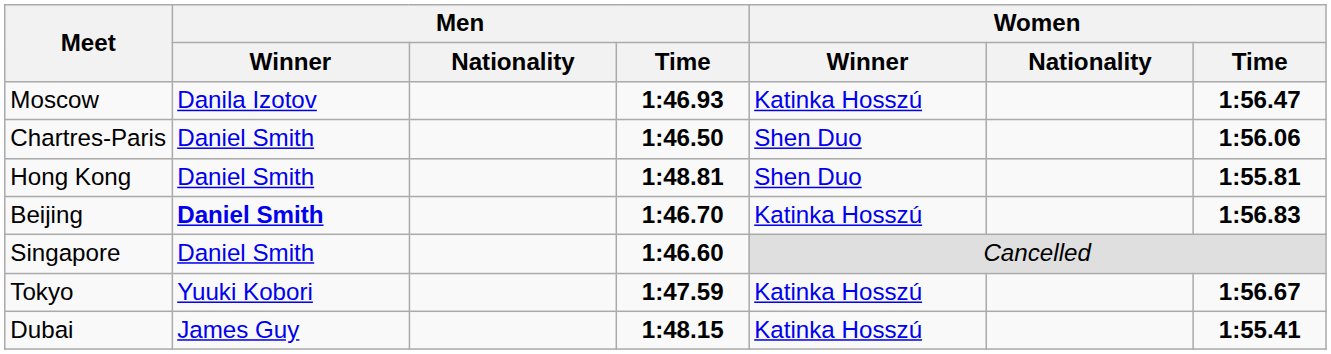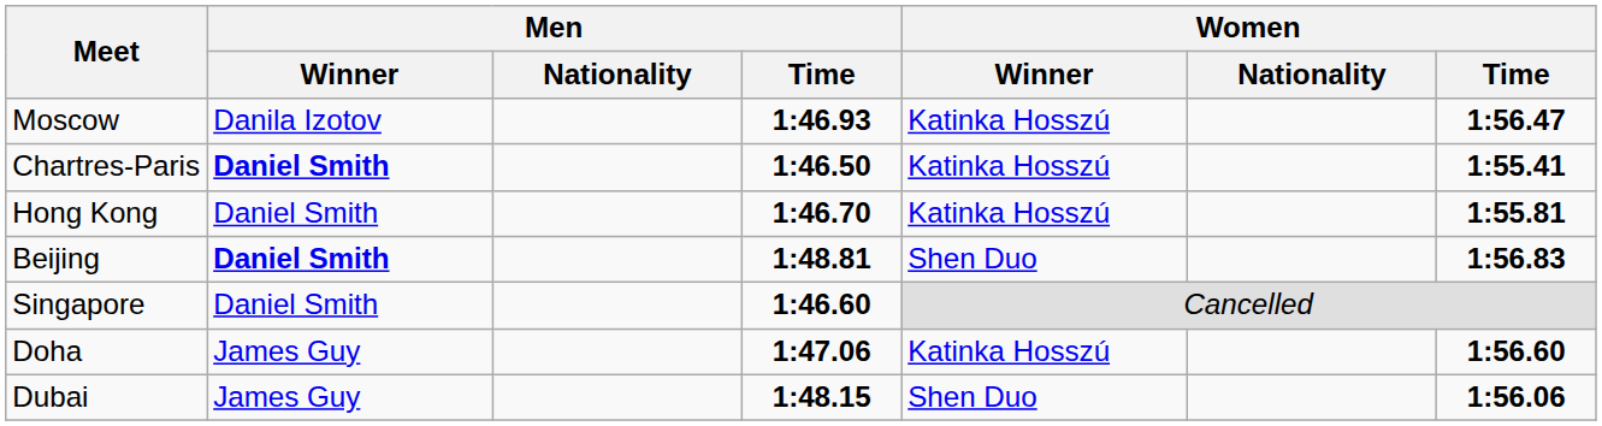 <table class="wikitable">
 <tr>
 <th rowspan="2">Meet</th>
 <th colspan="3">Men</th>
 <th colspan="3">Women</th>
 </tr>
 <tr>
 <th width=150>Winner</th>
 <th width=130>Nationality</th>
 <th width=80>Time</th>
 <th width=150>Winner</th>
 <th width=130>Nationality</th>
 <th width=80>Time</th>
 </tr>
 <tr>
 <td>Moscow</td>
 <td><a href='#'>Danila Izotov</a></td>
 <td></td>
 <td align=center><strong>1:46.93</strong></td>
 <td><a href='#'>Katinka Hosszú</a></td>
 <td></td>
 <td align=center><strong>1:56.47</strong></td>
 </tr>
 <tr>
 <td>Chartres-Paris</td>
-<td><a href='#'>Daniel Smith</a></td>
+<td><strong><a href='#'>Daniel Smith</a></strong></td>
 <td></td>
 <td align=center><strong>1:46.50</strong></td>
-<td><a href='#'>Shen Duo</a></td>
+<td><a href='#'>Katinka Hosszú</a></td>
 <td></td>
-<td align=center><strong>1:56.06</strong></td>
+<td align=center><strong>1:55.41</strong></td>
 </tr>
 <tr>
 <td>Hong Kong</td>
 <td><a href='#'>Daniel Smith</a></td>
 <td></td>
-<td align=center><strong>1:48.81</strong></td>
-<td><a href='#'>Shen Duo</a></td>
+<td align=center><strong>1:46.70</strong></td>
+<td><a href='#'>Katinka Hosszú</a></td>
 <td></td>
 <td align=center><strong>1:55.81</strong></td>
 </tr>
 <tr>
 <td>Beijing</td>
 <td><strong><a href='#'>Daniel Smith</a></strong></td>
 <td></td>
-<td align=center><strong>1:46.70</strong></td>
-<td><a href='#'>Katinka Hosszú</a></td>
+<td align=center><strong>1:48.81</strong></td>
+<td><a href='#'>Shen Duo</a></td>
 <td></td>
 <td align=center><strong>1:56.83</strong></td>
 </tr>
 <tr>
 <td>Singapore</td>
 <td><a href='#'>Daniel Smith</a></td>
 <td></td>
 <td align=center><strong>1:46.60</strong></td>
 <td colspan=3 align=center style="background:#dfdfdf"><em>Cancelled</em></td>
 </tr>
 <tr>
-<td>Tokyo</td>
-<td><a href='#'>Yuuki Kobori</a></td>
+<td>Doha</td>
+<td><a href='#'>James Guy</a></td>
 <td></td>
-<td align=center><strong>1:47.59</strong></td>
+<td align=center><strong>1:47.06</strong></td>
 <td><a href='#'>Katinka Hosszú</a></td>
 <td></td>
-<td align=center><strong>1:56.67</strong></td>
+<td align=center><strong>1:56.60</strong></td>
 </tr>
 <tr>
 <td>Dubai</td>
 <td><a href='#'>James Guy</a></td>
 <td></td>
 <td align=center><strong>1:48.15</strong></td>
-<td><a href='#'>Katinka Hosszú</a></td>
+<td><a href='#'>Shen Duo</a></td>
 <td></td>
-<td align=center><strong>1:55.41</strong></td>
+<td align=center><strong>1:56.06</strong></td>
 </tr>
 </table>
